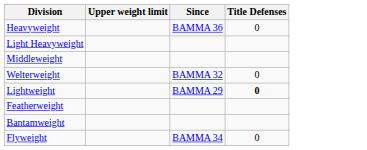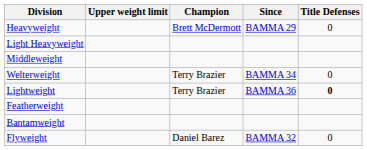 <table class="wikitable">
 <tr>
 <th>Division</th>
 <th>Upper weight limit</th>
+<th>Champion</th>
 <th>Since</th>
 <th>Title Defenses</th>
 </tr>
 <tr>
 <td><a href='#'>Heavyweight</a></td>
 <td></td>
-<td align=center><a href='#'>BAMMA 36</a></td>
+<td> <a href='#'>Brett McDermott</a></td>
+<td align=center><a href='#'>BAMMA 29</a></td>
 <td align=center>0</td>
 </tr>
 <tr>
 <td><a href='#'>Light Heavyweight</a></td>
+<td></td>
 <td></td>
 <td></td>
 <td></td>
 </tr>
 <tr>
 <td><a href='#'>Middleweight</a></td>
 <td></td>
 <td></td>
 <td></td>
+<td></td>
 </tr>
 <tr>
 <td><a href='#'>Welterweight</a></td>
 <td></td>
-<td align=center><a href='#'>BAMMA 32</a></td>
+<td> Terry Brazier</td>
+<td align=center><a href='#'>BAMMA 34</a></td>
 <td align=center>0</td>
 </tr>
 <tr>
 <td><a href='#'>Lightweight</a></td>
 <td></td>
-<td align=center><a href='#'>BAMMA 29</a></td>
+<td> Terry Brazier</td>
+<td align=center><a href='#'>BAMMA 36</a></td>
 <td align=center><strong>0</strong></td>
 </tr>
 <tr>
 <td><a href='#'>Featherweight</a></td>
+<td></td>
 <td></td>
 <td></td>
 <td align=center></td>
 </tr>
 <tr>
 <td><a href='#'>Bantamweight</a></td>
 <td></td>
 <td></td>
 <td></td>
+<td></td>
 </tr>
 <tr>
 <td><a href='#'>Flyweight</a></td>
 <td></td>
-<td align=center><a href='#'>BAMMA 34</a></td>
+<td> Daniel Barez</td>
+<td align=center><a href='#'>BAMMA 32</a></td>
 <td align=center>0</td>
 </tr>
 </table>
